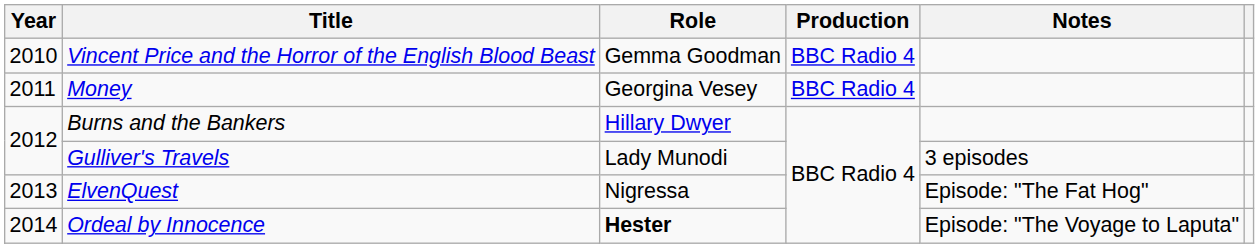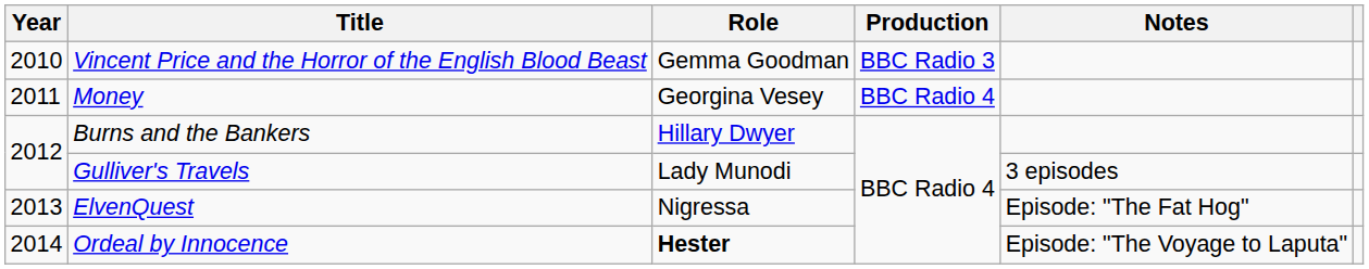 <table class="wikitable sortable">
 <tr>
 <th scope="col">Year</th>
 <th scope="col">Title</th>
 <th scope="col">Role</th>
 <th>Production</th>
 <th scope="col" class="unsortable">Notes</th>
 <th scope="col" class="unsortable"></th>
 </tr>
 <tr>
 <td>2010</td>
 <td><em><a href='#'>Vincent Price and the Horror of the English Blood Beast</a></em></td>
 <td>Gemma Goodman</td>
-<td><a href='#'>BBC Radio 4</a></td>
+<td><a href='#'>BBC Radio 3</a></td>
 <td></td>
 <td></td>
 </tr>
 <tr>
 <td>2011</td>
 <td><em><a href='#'>Money</a></em></td>
 <td>Georgina Vesey</td>
 <td><a href='#'>BBC Radio 4</a></td>
 <td></td>
 <td></td>
 </tr>
 <tr>
 <td rowspan="2">2012</td>
 <td><em>Burns and the Bankers</em></td>
 <td><a href='#'>Hillary Dwyer</a></td>
 <td rowspan="4">BBC Radio 4</td>
 <td></td>
 <td></td>
 </tr>
 <tr>
 <td><em><a href='#'>Gulliver's Travels</a></em></td>
 <td>Lady Munodi</td>
 <td>3 episodes</td>
 <td></td>
 </tr>
 <tr>
 <td>2013</td>
 <td><em><a href='#'>ElvenQuest</a></em></td>
 <td>Nigressa</td>
 <td>Episode: "The Fat Hog"</td>
 <td></td>
 </tr>
 <tr>
 <td>2014</td>
 <td><em><a href='#'>Ordeal by Innocence</a></em></td>
 <td><strong>Hester</strong></td>
 <td>Episode: "The Voyage to Laputa"</td>
 <td></td>
 </tr>
 </table>
